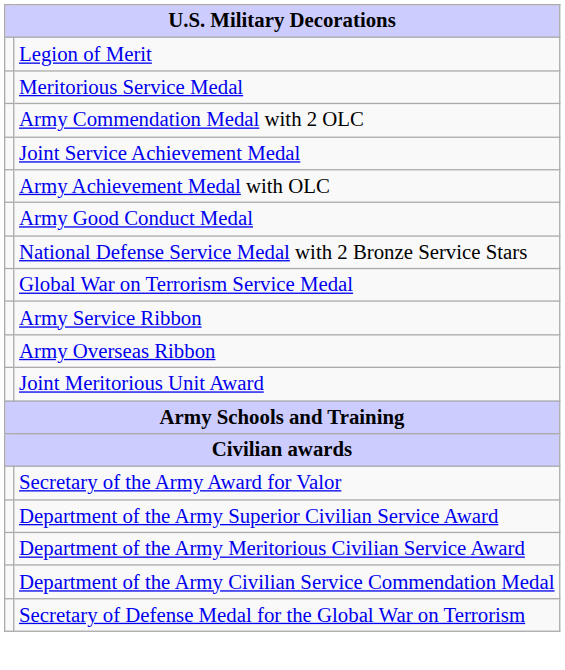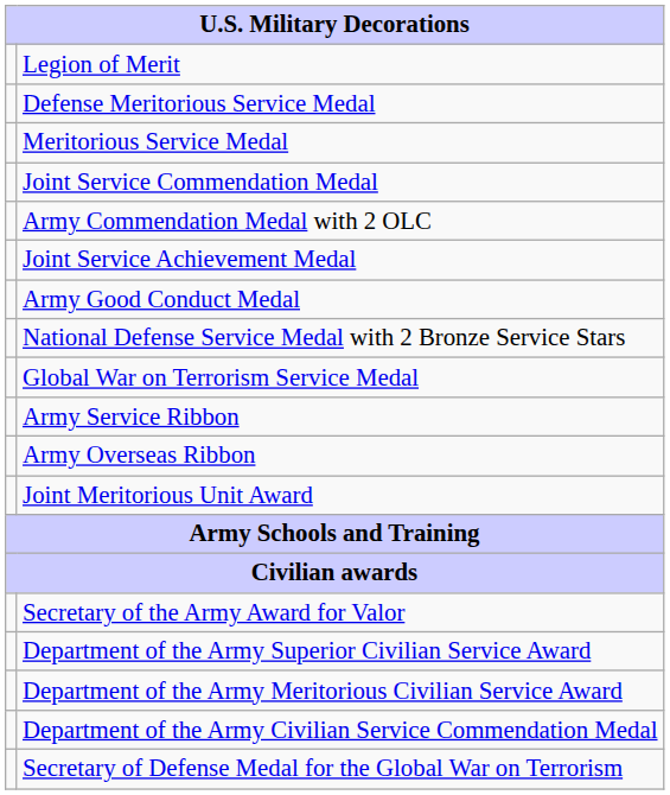 <table class="wikitable">
 <tr style="background:#ccf; text-align:center;">
 <td colspan=2><strong>U.S. Military Decorations</strong></td>
 </tr>
 <tr>
 <td></td>
 <td><a href='#'>Legion of Merit</a></td>
 </tr>
 <tr>
 <td></td>
+<td><a href='#'>Defense Meritorious Service Medal</a></td>
+</tr>
+<tr>
+<td></td>
 <td><a href='#'>Meritorious Service Medal</a></td>
+</tr>
+<tr>
+<td></td>
+<td><a href='#'>Joint Service Commendation Medal</a></td>
 </tr>
 <tr>
 <td></td>
 <td><a href='#'>Army Commendation Medal</a> with 2 OLC</td>
 </tr>
 <tr>
 <td></td>
 <td><a href='#'>Joint Service Achievement Medal</a></td>
-</tr>
-<tr>
-<td></td>
-<td><a href='#'>Army Achievement Medal</a> with OLC</td>
 </tr>
 <tr>
 <td></td>
 <td><a href='#'>Army Good Conduct Medal</a></td>
 </tr>
 <tr>
 <td></td>
 <td><a href='#'>National Defense Service Medal</a> with 2 Bronze Service Stars</td>
 </tr>
 <tr>
 <td></td>
 <td><a href='#'>Global War on Terrorism Service Medal</a></td>
 </tr>
 <tr>
 <td></td>
 <td><a href='#'>Army Service Ribbon</a></td>
 </tr>
 <tr>
 <td></td>
 <td><a href='#'>Army Overseas Ribbon</a></td>
 </tr>
 <tr>
 <td></td>
 <td><a href='#'>Joint Meritorious Unit Award</a></td>
 </tr>
 <tr style="background:#ccf; text-align:center;">
 <td colspan=2><strong>Army Schools and Training</strong><br></td>
 </tr>
 <tr style="background:#ccf; text-align:center;">
 <td colspan=2><strong>Civilian awards</strong></td>
 </tr>
 <tr>
 <td></td>
 <td><a href='#'>Secretary of the Army Award for Valor</a></td>
 </tr>
 <tr>
 <td></td>
 <td><a href='#'>Department of the Army Superior Civilian Service Award</a></td>
 </tr>
 <tr>
 <td></td>
 <td><a href='#'>Department of the Army Meritorious Civilian Service Award</a></td>
 </tr>
 <tr>
 <td></td>
 <td><a href='#'>Department of the Army Civilian Service Commendation Medal</a></td>
 </tr>
 <tr>
 <td></td>
 <td><a href='#'>Secretary of Defense Medal for the Global War on Terrorism</a></td>
 </tr>
 </table>
